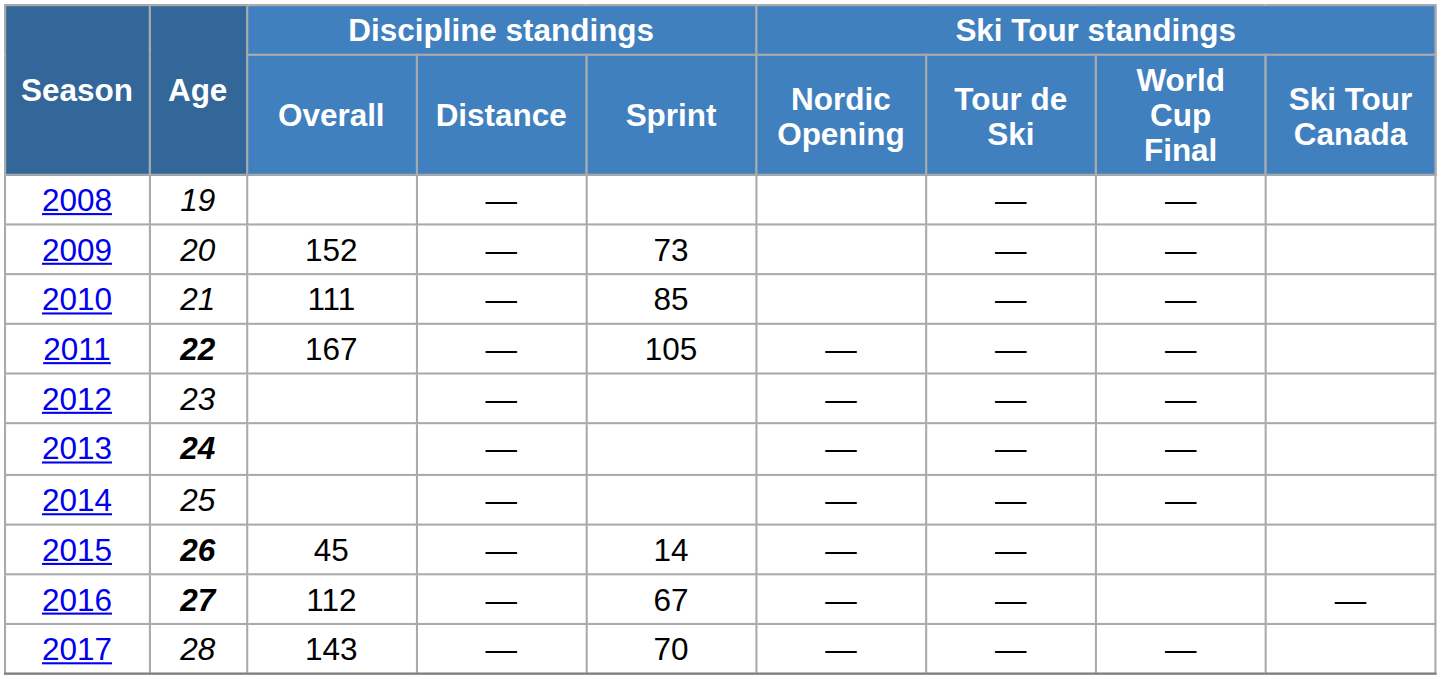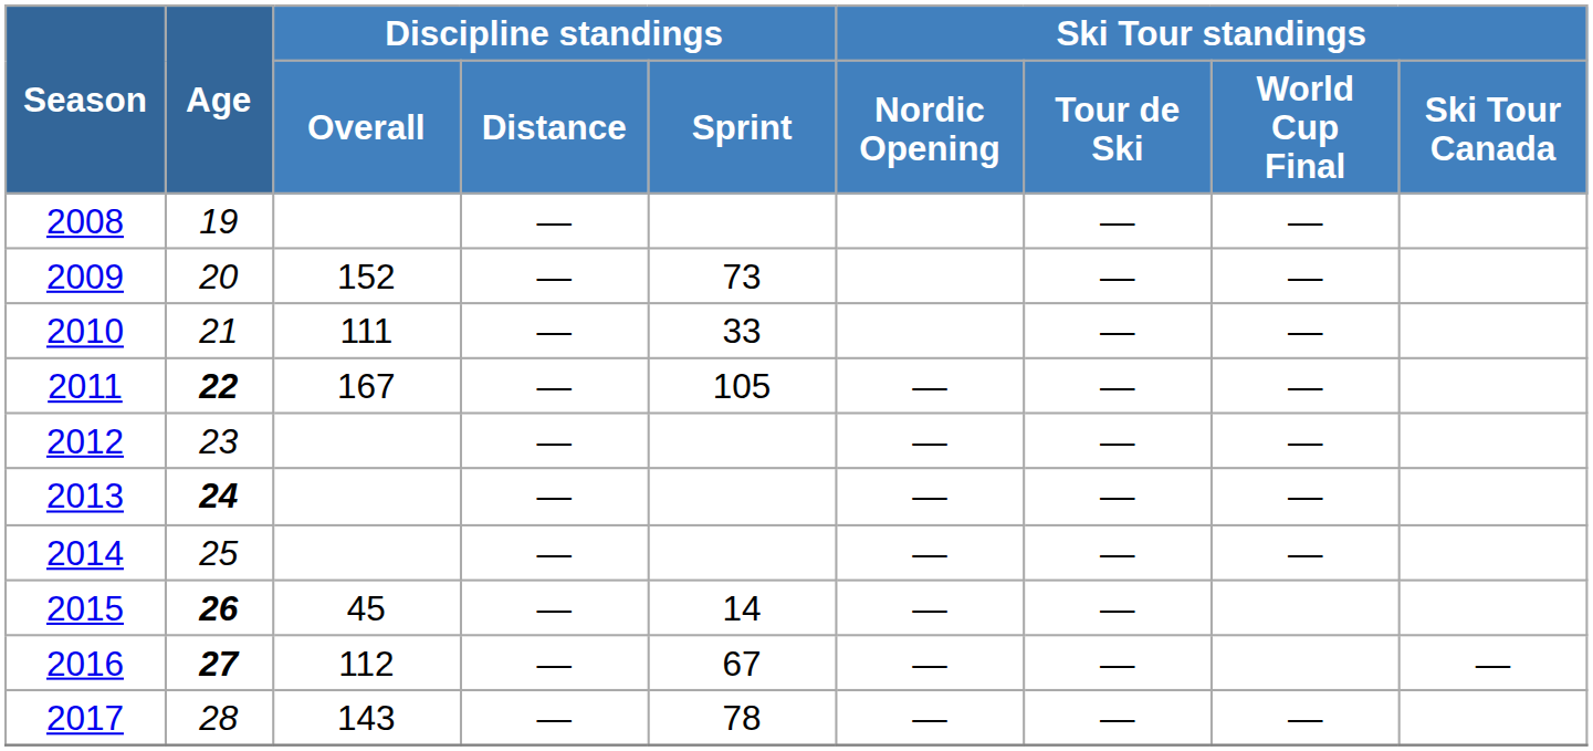 <table class="wikitable" style="font-size:95%; text-align:center; border:grey solid 1px; border-collapse:collapse; background:#ffffff;">
 <tr>
 <th style="background-color:#369; color:white; width:60px;" rowspan="2"> Season </th>
 <th style="background-color:#369; color:white; width:40px;" rowspan="2"> Age </th>
 <th style="background-color:#4180be; color:white;" colspan="3">Discipline standings</th>
 <th style="background-color:#4180be; color:white;" colspan="4">Ski Tour standings</th>
 </tr>
 <tr>
 <th style="background-color:#4180be; color:white; width:75px;">Overall</th>
 <th style="background-color:#4180be; color:white; width:75px;">Distance</th>
 <th style="background-color:#4180be; color:white; width:75px;">Sprint</th>
 <th style="background-color:#4180be; color:white; width:75px;">Nordic<br>Opening</th>
 <th style="background-color:#4180be; color:white; width:75px;">Tour de<br>Ski</th>
 <th style="background-color:#4180be; color:white; width:75px;">World Cup<br>Final</th>
 <th style="background-color:#4180be; color:white; width:75px;">Ski Tour<br>Canada</th>
 </tr>
 <tr>
 <td><a href='#'>2008</a></td>
 <td><em>19</em></td>
 <td></td>
 <td>—</td>
 <td></td>
 <td></td>
 <td>—</td>
 <td>—</td>
 <td></td>
 </tr>
 <tr>
 <td><a href='#'>2009</a></td>
 <td><em>20</em></td>
 <td>152</td>
 <td>—</td>
 <td>73</td>
 <td></td>
 <td>—</td>
 <td>—</td>
 <td></td>
 </tr>
 <tr>
 <td><a href='#'>2010</a></td>
 <td><em>21</em></td>
 <td>111</td>
 <td>—</td>
-<td>85</td>
+<td>33</td>
 <td></td>
 <td>—</td>
 <td>—</td>
 <td></td>
 </tr>
 <tr>
 <td><a href='#'>2011</a></td>
 <td><strong><em>22</em></strong></td>
 <td>167</td>
 <td>—</td>
 <td>105</td>
 <td>—</td>
 <td>—</td>
 <td>—</td>
 <td></td>
 </tr>
 <tr>
 <td><a href='#'>2012</a></td>
 <td><em>23</em></td>
 <td></td>
 <td>—</td>
 <td></td>
 <td>—</td>
 <td>—</td>
 <td>—</td>
 <td></td>
 </tr>
 <tr>
 <td><a href='#'>2013</a></td>
 <td><strong><em>24</em></strong></td>
 <td></td>
 <td>—</td>
 <td></td>
 <td>—</td>
 <td>—</td>
 <td>—</td>
 <td></td>
 </tr>
 <tr>
 <td><a href='#'>2014</a></td>
 <td><em>25</em></td>
 <td></td>
 <td>—</td>
 <td></td>
 <td>—</td>
 <td>—</td>
 <td>—</td>
 <td></td>
 </tr>
 <tr>
 <td><a href='#'>2015</a></td>
 <td><strong><em>26</em></strong></td>
 <td>45</td>
 <td>—</td>
 <td>14</td>
 <td>—</td>
 <td>—</td>
 <td></td>
 <td></td>
 </tr>
 <tr>
 <td><a href='#'>2016</a></td>
 <td><strong><em>27</em></strong></td>
 <td>112</td>
 <td>—</td>
 <td>67</td>
 <td>—</td>
 <td>—</td>
 <td></td>
 <td>—</td>
 </tr>
 <tr>
 <td><a href='#'>2017</a></td>
 <td><em>28</em></td>
 <td>143</td>
 <td>—</td>
-<td>70</td>
+<td>78</td>
 <td>—</td>
 <td>—</td>
 <td>—</td>
 <td></td>
 </tr>
 <tr>
 </tr>
 </table>
